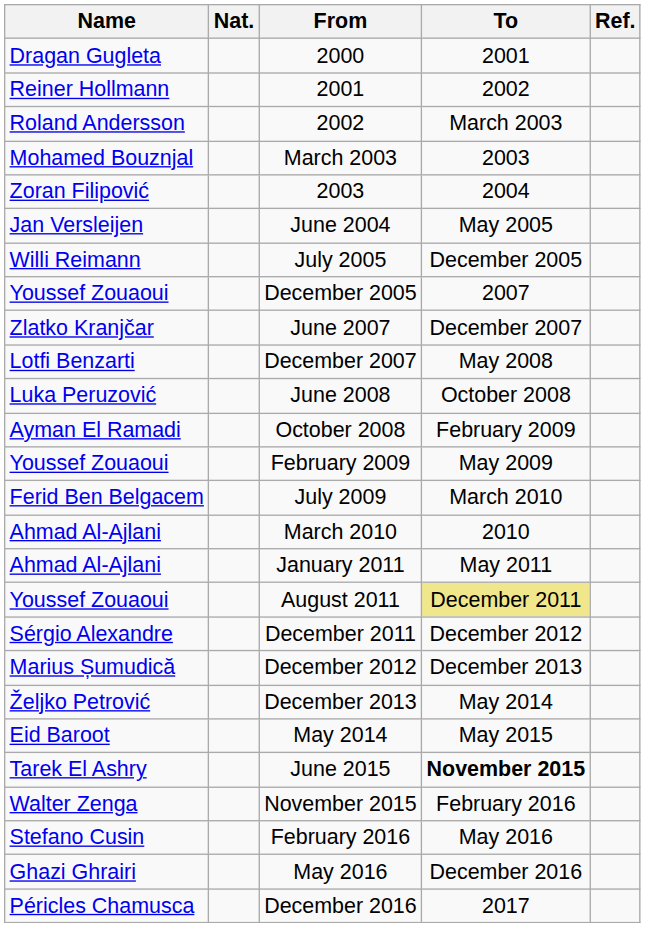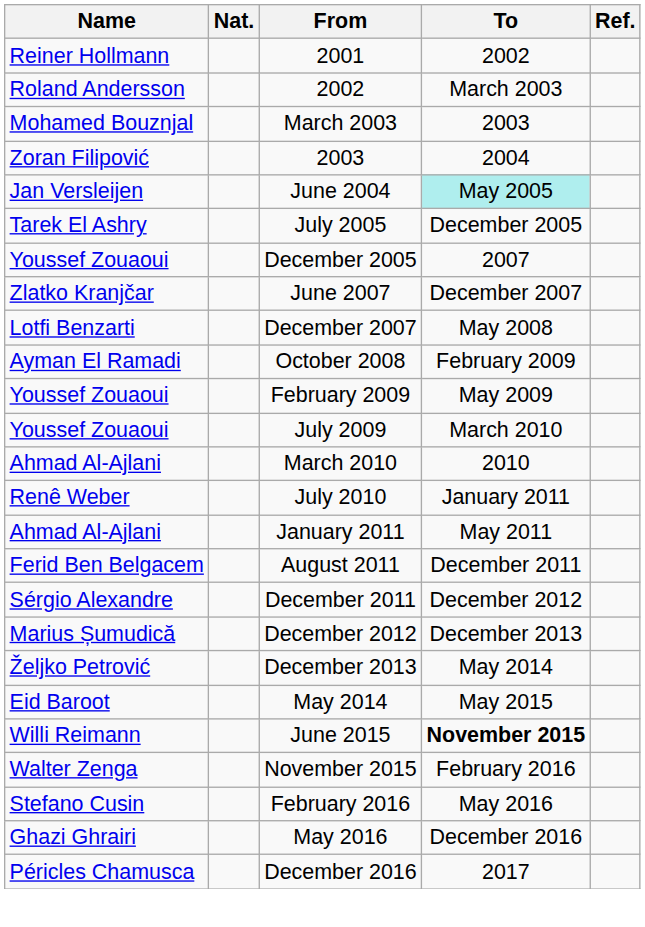 <table class="wikitable">
 <tr>
 <th>Name</th>
 <th>Nat.</th>
 <th>From</th>
 <th>To</th>
 <th>Ref.</th>
-</tr>
-<tr>
-<td><a href='#'>Dragan Gugleta</a></td>
-<td></td>
-<td style="text-align:center">2000</td>
-<td style="text-align:center">2001</td>
-<td></td>
 </tr>
 <tr>
 <td><a href='#'>Reiner Hollmann</a></td>
 <td></td>
 <td style="text-align:center">2001</td>
 <td style="text-align:center">2002</td>
 <td></td>
 </tr>
 <tr>
 <td><a href='#'>Roland Andersson</a></td>
 <td></td>
 <td style="text-align:center">2002</td>
 <td style="text-align:center">March 2003</td>
 <td></td>
 </tr>
 <tr>
 <td><a href='#'>Mohamed Bouznjal</a></td>
 <td></td>
 <td style="text-align:center">March 2003</td>
 <td style="text-align:center">2003</td>
 <td></td>
 </tr>
 <tr>
 <td><a href='#'>Zoran Filipović</a></td>
 <td></td>
 <td style="text-align:center">2003</td>
 <td style="text-align:center">2004</td>
 <td></td>
 </tr>
 <tr>
 <td><a href='#'>Jan Versleijen</a></td>
 <td></td>
 <td style="text-align:center">June 2004</td>
-<td style="text-align:center">May 2005</td>
+<td style="background: paleturquoise; text-align:center">May 2005</td>
 <td></td>
 </tr>
 <tr>
-<td><a href='#'>Willi Reimann</a></td>
+<td><a href='#'>Tarek El Ashry</a></td>
 <td></td>
 <td style="text-align:center">July 2005</td>
 <td style="text-align:center">December 2005</td>
 <td></td>
 </tr>
 <tr>
 <td><a href='#'>Youssef Zouaoui</a></td>
 <td></td>
 <td style="text-align:center">December 2005</td>
 <td style="text-align:center">2007</td>
 <td></td>
 </tr>
 <tr>
 <td><a href='#'>Zlatko Kranjčar</a></td>
 <td></td>
 <td style="text-align:center">June 2007</td>
 <td style="text-align:center">December 2007</td>
 <td></td>
 </tr>
 <tr>
 <td><a href='#'>Lotfi Benzarti</a></td>
 <td></td>
 <td style="text-align:center">December 2007</td>
 <td style="text-align:center">May 2008</td>
 <td></td>
 </tr>
 <tr>
-<td><a href='#'>Luka Peruzović</a></td>
-<td></td>
-<td style="text-align:center">June 2008</td>
-<td style="text-align:center">October 2008</td>
-<td></td>
-</tr>
-<tr>
 <td><a href='#'>Ayman El Ramadi</a></td>
 <td></td>
 <td style="text-align:center">October 2008</td>
 <td style="text-align:center">February 2009</td>
 <td></td>
 </tr>
 <tr>
 <td><a href='#'>Youssef Zouaoui</a></td>
 <td></td>
 <td style="text-align:center">February 2009</td>
 <td style="text-align:center">May 2009</td>
 <td></td>
 </tr>
 <tr>
-<td><a href='#'>Ferid Ben Belgacem</a></td>
+<td><a href='#'>Youssef Zouaoui</a></td>
 <td></td>
 <td style="text-align:center">July 2009</td>
 <td style="text-align:center">March 2010</td>
 <td></td>
 </tr>
 <tr>
 <td><a href='#'>Ahmad Al-Ajlani</a></td>
 <td></td>
 <td style="text-align:center">March 2010</td>
 <td style="text-align:center">2010</td>
 <td></td>
 </tr>
 <tr>
+<td><a href='#'>Renê Weber</a></td>
+<td></td>
+<td style="text-align:center">July 2010</td>
+<td style="text-align:center">January 2011</td>
+<td></td>
+</tr>
+<tr>
 <td><a href='#'>Ahmad Al-Ajlani</a></td>
 <td></td>
 <td style="text-align:center">January 2011</td>
 <td style="text-align:center">May 2011</td>
 <td></td>
 </tr>
 <tr>
-<td><a href='#'>Youssef Zouaoui</a></td>
+<td><a href='#'>Ferid Ben Belgacem</a></td>
 <td></td>
 <td style="text-align:center">August 2011</td>
-<td style="background: khaki; text-align:center">December 2011</td>
+<td style="text-align:center">December 2011</td>
 <td></td>
 </tr>
 <tr>
 <td><a href='#'>Sérgio Alexandre</a></td>
 <td></td>
 <td style="text-align:center">December 2011</td>
 <td style="text-align:center">December 2012</td>
 <td></td>
 </tr>
 <tr>
 <td><a href='#'>Marius Șumudică</a></td>
 <td></td>
 <td style="text-align:center">December 2012</td>
 <td style="text-align:center">December 2013</td>
 <td></td>
 </tr>
 <tr>
 <td><a href='#'>Željko Petrović</a></td>
 <td></td>
 <td style="text-align:center">December 2013</td>
 <td style="text-align:center">May 2014</td>
 <td></td>
 </tr>
 <tr>
 <td><a href='#'>Eid Baroot</a></td>
 <td></td>
 <td style="text-align:center">May 2014</td>
 <td style="text-align:center">May 2015</td>
 <td></td>
 </tr>
 <tr>
-<td><a href='#'>Tarek El Ashry</a></td>
+<td><a href='#'>Willi Reimann</a></td>
 <td></td>
 <td style="text-align:center">June 2015</td>
 <td style="text-align:center"><strong>November 2015</strong></td>
 <td></td>
 </tr>
 <tr>
 <td><a href='#'>Walter Zenga</a></td>
 <td></td>
 <td style="text-align:center">November 2015</td>
 <td style="text-align:center">February 2016</td>
 <td></td>
 </tr>
 <tr>
 <td><a href='#'>Stefano Cusin</a></td>
 <td></td>
 <td style="text-align:center">February 2016</td>
 <td style="text-align:center">May 2016</td>
 <td></td>
 </tr>
 <tr>
 <td><a href='#'>Ghazi Ghrairi</a></td>
 <td></td>
 <td style="text-align:center">May 2016</td>
 <td style="text-align:center">December 2016</td>
 <td></td>
 </tr>
 <tr>
 <td><a href='#'>Péricles Chamusca</a></td>
 <td></td>
 <td style="text-align:center">December 2016</td>
 <td style="text-align:center">2017</td>
 <td></td>
 </tr>
 </table>
